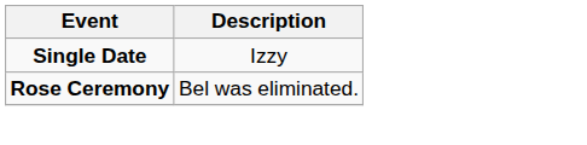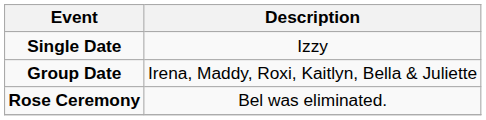 <table class="wikitable sortable" style="text-align:center;">
 <tr>
 <th>Event</th>
 <th>Description</th>
 </tr>
 <tr>
 <td><strong>Single Date</strong></td>
 <td>Izzy</td>
 </tr>
 <tr>
+<td><strong>Group Date</strong></td>
+<td>Irena, Maddy, Roxi, Kaitlyn, Bella & Juliette</td>
+</tr>
+<tr>
 <td><strong>Rose Ceremony</strong></td>
 <td>Bel was eliminated.</td>
 </tr>
 <tr>
 </tr>
 </table>
